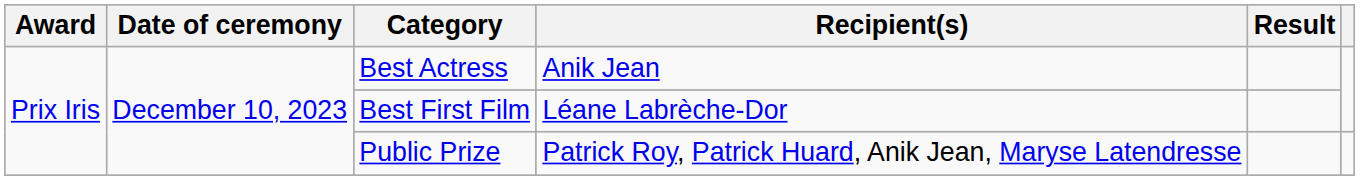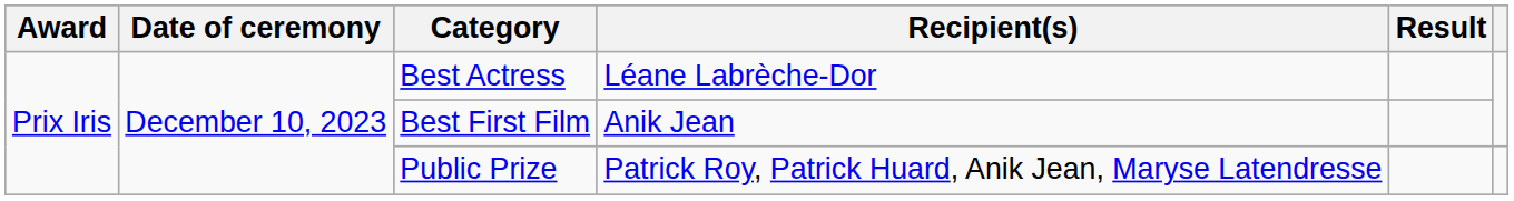 <table class="wikitable plainrowheaders sortable">
 <tr>
 <th scope="col">Award</th>
 <th scope="col">Date of ceremony</th>
 <th scope="col">Category</th>
 <th scope="col">Recipient(s)</th>
 <th scope="col">Result</th>
 <th scope="col" class="unsortable"></th>
 </tr>
 <tr>
 <td rowspan=3><a href='#'>Prix Iris</a></td>
 <td rowspan=3><a href='#'>December 10, 2023</a></td>
 <td><a href='#'>Best Actress</a></td>
-<td><a href='#'>Anik Jean</a></td>
+<td><a href='#'>Léane Labrèche-Dor</a></td>
 <td></td>
 <td rowspan=2></td>
 </tr>
 <tr>
 <td><a href='#'>Best First Film</a></td>
-<td><a href='#'>Léane Labrèche-Dor</a></td>
+<td><a href='#'>Anik Jean</a></td>
 <td></td>
 </tr>
 <tr>
 <td><a href='#'>Public Prize</a></td>
 <td><a href='#'>Patrick Roy</a>, <a href='#'>Patrick Huard</a>, Anik Jean, <a href='#'>Maryse Latendresse</a></td>
 <td></td>
 <td></td>
 </tr>
 </table>
